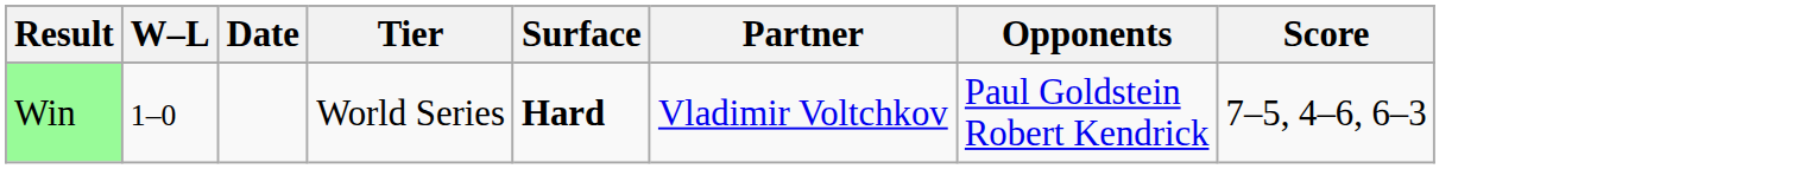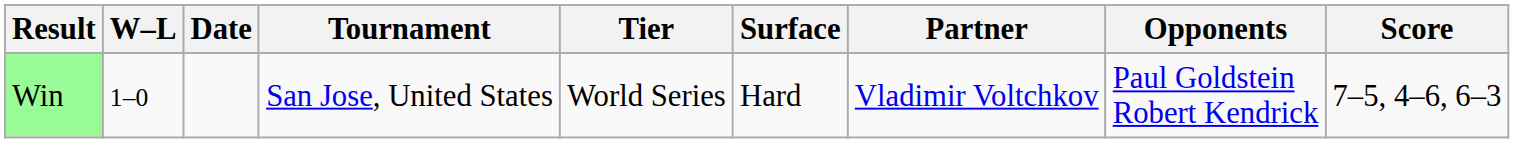 <table class="sortable wikitable">
 <tr>
 <th>Result</th>
 <th class="unsortable">W–L</th>
 <th>Date</th>
+<th>Tournament</th>
 <th>Tier</th>
 <th>Surface</th>
 <th>Partner</th>
 <th>Opponents</th>
 <th class="unsortable">Score</th>
 </tr>
 <tr>
 <td style="background:#98fb98;">Win</td>
 <td><small>1–0</small></td>
 <td><a href='#'></a></td>
+<td><a href='#'>San Jose</a>, United States</td>
 <td>World Series</td>
-<td><strong>Hard</strong></td>
+<td>Hard</td>
 <td> <a href='#'>Vladimir Voltchkov</a></td>
 <td> <a href='#'>Paul Goldstein</a> <br>  <a href='#'>Robert Kendrick</a></td>
 <td>7–5, 4–6, 6–3</td>
 </tr>
 </table>
